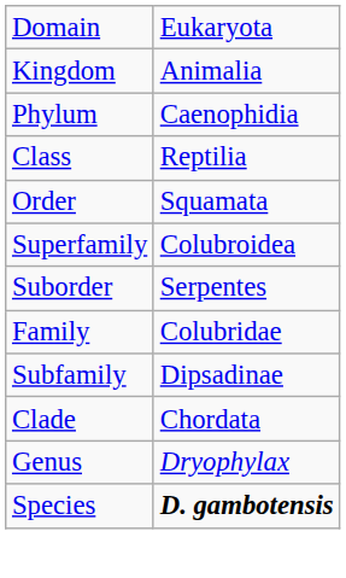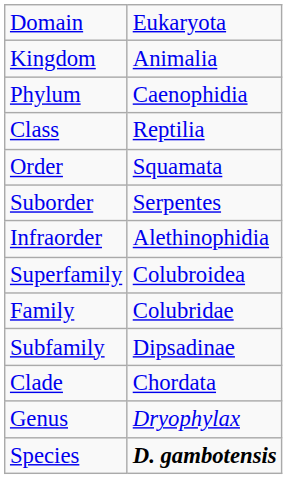 <table class="wikitable mw-collapsible mw-collapsed">
 <tr>
 <td><a href='#'>Domain</a></td>
 <td><a href='#'>Eukaryota</a></td>
 </tr>
 <tr>
 <td><a href='#'>Kingdom</a></td>
 <td><a href='#'>Animalia</a></td>
 </tr>
 <tr>
 <td><a href='#'>Phylum</a></td>
 <td><a href='#'>Caenophidia</a></td>
 </tr>
 <tr>
 <td><a href='#'>Class</a></td>
 <td><a href='#'>Reptilia</a></td>
 </tr>
 <tr>
 <td><a href='#'>Order</a></td>
 <td><a href='#'>Squamata</a></td>
 </tr>
 <tr>
+<td><a href='#'>Suborder</a></td>
+<td><a href='#'>Serpentes</a></td>
+</tr>
+<tr>
+<td><a href='#'>Infraorder</a></td>
+<td><a href='#'>Alethinophidia</a></td>
+</tr>
+<tr>
 <td><a href='#'>Superfamily</a></td>
 <td><a href='#'>Colubroidea</a></td>
-</tr>
-<tr>
-<td><a href='#'>Suborder</a></td>
-<td><a href='#'>Serpentes</a></td>
 </tr>
 <tr>
 <td><a href='#'>Family</a></td>
 <td><a href='#'>Colubridae</a></td>
 </tr>
 <tr>
 <td><a href='#'>Subfamily</a></td>
 <td><a href='#'>Dipsadinae</a></td>
 </tr>
 <tr>
 <td><a href='#'>Clade</a></td>
 <td><a href='#'>Chordata</a></td>
 </tr>
 <tr>
 <td><a href='#'>Genus</a></td>
 <td><em><a href='#'>Dryophylax</a></em></td>
 </tr>
 <tr>
 <td><a href='#'>Species</a></td>
 <td><strong><em>D. gambotensis</em></strong></td>
 </tr>
 </table>
